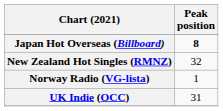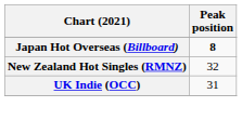 <table class="wikitable sortable plainrowheaders" style="text-align:center">
 <tr>
 <th scope="col">Chart (2021)</th>
 <th scope="col">Peak<br>position</th>
 </tr>
 <tr>
 </tr>
 <tr>
 </tr>
 <tr>
 <th scope="row">Japan Hot Overseas (<em><a href='#'>Billboard</a>)</th>
 <td><strong>8</strong></td>
 </tr>
 <tr>
 <th scope="row">New Zealand Hot Singles (<a href='#'>RMNZ</a>)</th>
 <td>32</td>
 </tr>
 <tr>
-<th scope="row">Norway Radio (<a href='#'>VG-lista</a>)</th>
-<td>1</td>
-</tr>
-<tr>
 <th scope="row"><a href='#'>UK Indie</a> (<a href='#'>OCC</a>)</th>
 <td>31</td>
 </tr>
 <tr>
 </tr>
 <tr>
 </tr>
 </table>
